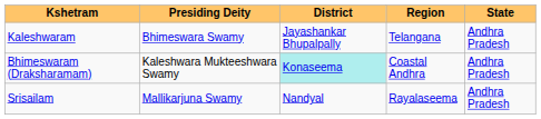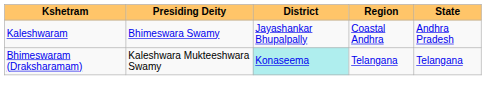 <table class="wikitable" style="width:60%;">
 <tr>
 <th style="background:#ffc569;">Kshetram</th>
 <th style="background:#ffc569;">Presiding Deity</th>
 <th style="background:#ffc569;">District</th>
 <th style="background:#ffc569;">Region</th>
 <th style="background:#ffc569;">State</th>
 </tr>
 <tr>
 <td><a href='#'>Kaleshwaram</a></td>
 <td><a href='#'>Bhimeswara Swamy</a></td>
 <td><a href='#'>Jayashankar Bhupalpally</a></td>
-<td><a href='#'>Telangana</a></td>
+<td><a href='#'>Coastal Andhra</a></td>
 <td><a href='#'>Andhra Pradesh</a></td>
 </tr>
 <tr>
 <td><a href='#'>Bhimeswaram (Draksharamam)</a></td>
 <td>Kaleshwara Mukteeshwara Swamy</td>
 <td style="background: paleturquoise;"><a href='#'>Konaseema</a></td>
-<td><a href='#'>Coastal Andhra</a></td>
-<td><a href='#'>Andhra Pradesh</a></td>
-</tr>
-<tr>
-<td><a href='#'>Srisailam</a></td>
-<td><a href='#'>Mallikarjuna Swamy</a></td>
-<td><a href='#'>Nandyal</a></td>
-<td><a href='#'>Rayalaseema</a></td>
-<td><a href='#'>Andhra Pradesh</a></td>
+<td><a href='#'>Telangana</a></td>
+<td><a href='#'>Telangana</a></td>
 </tr>
 </table>
